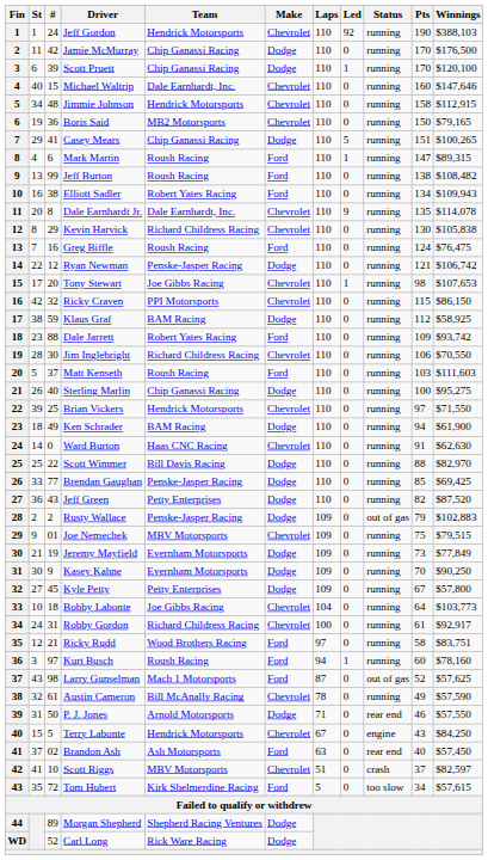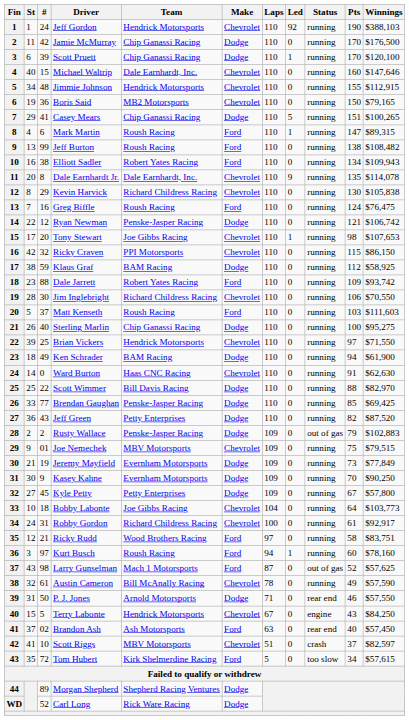 <table class="wikitable" style="font-size:95%">
 <tr>
 <th>Fin</th>
 <th>St</th>
 <th>#</th>
 <th>Driver</th>
 <th>Team</th>
 <th>Make</th>
 <th>Laps</th>
 <th>Led</th>
 <th>Status</th>
 <th>Pts</th>
 <th>Winnings</th>
 </tr>
 <tr>
 <th>1</th>
 <td>1</td>
 <td>24</td>
 <td><a href='#'>Jeff Gordon</a></td>
 <td><a href='#'>Hendrick Motorsports</a></td>
 <td><a href='#'>Chevrolet</a></td>
 <td>110</td>
 <td>92</td>
 <td>running</td>
 <td>190</td>
 <td>$388,103</td>
 </tr>
 <tr>
 <th>2</th>
 <td>11</td>
 <td>42</td>
 <td><a href='#'>Jamie McMurray</a></td>
 <td><a href='#'>Chip Ganassi Racing</a></td>
 <td><a href='#'>Dodge</a></td>
 <td>110</td>
 <td>0</td>
 <td>running</td>
 <td>170</td>
 <td>$176,500</td>
 </tr>
 <tr>
 <th>3</th>
 <td>6</td>
 <td>39</td>
 <td><a href='#'>Scott Pruett</a></td>
 <td><a href='#'>Chip Ganassi Racing</a></td>
 <td><a href='#'>Dodge</a></td>
 <td>110</td>
 <td>1</td>
 <td>running</td>
 <td>170</td>
 <td>$120,100</td>
 </tr>
 <tr>
 <th>4</th>
 <td>40</td>
 <td>15</td>
 <td><a href='#'>Michael Waltrip</a></td>
 <td><a href='#'>Dale Earnhardt, Inc.</a></td>
 <td><a href='#'>Chevrolet</a></td>
 <td>110</td>
 <td>0</td>
 <td>running</td>
 <td>160</td>
 <td>$147,646</td>
 </tr>
 <tr>
 <th>5</th>
 <td>34</td>
 <td>48</td>
 <td><a href='#'>Jimmie Johnson</a></td>
 <td><a href='#'>Hendrick Motorsports</a></td>
 <td><a href='#'>Chevrolet</a></td>
 <td>110</td>
 <td>0</td>
 <td>running</td>
-<td>158</td>
+<td>155</td>
 <td>$112,915</td>
 </tr>
 <tr>
 <th>6</th>
 <td>19</td>
 <td>36</td>
 <td><a href='#'>Boris Said</a></td>
 <td><a href='#'>MB2 Motorsports</a></td>
 <td><a href='#'>Chevrolet</a></td>
 <td>110</td>
 <td>0</td>
 <td>running</td>
 <td>150</td>
 <td>$79,165</td>
 </tr>
 <tr>
 <th>7</th>
 <td>29</td>
 <td>41</td>
 <td><a href='#'>Casey Mears</a></td>
 <td><a href='#'>Chip Ganassi Racing</a></td>
 <td><a href='#'>Dodge</a></td>
 <td>110</td>
 <td>5</td>
 <td>running</td>
 <td>151</td>
 <td>$100,265</td>
 </tr>
 <tr>
 <th>8</th>
 <td>4</td>
 <td>6</td>
 <td><a href='#'>Mark Martin</a></td>
 <td><a href='#'>Roush Racing</a></td>
 <td><a href='#'>Ford</a></td>
 <td>110</td>
 <td>1</td>
 <td>running</td>
 <td>147</td>
 <td>$89,315</td>
 </tr>
 <tr>
 <th>9</th>
 <td>13</td>
 <td>99</td>
 <td><a href='#'>Jeff Burton</a></td>
 <td><a href='#'>Roush Racing</a></td>
 <td><a href='#'>Ford</a></td>
 <td>110</td>
 <td>0</td>
 <td>running</td>
 <td>138</td>
 <td>$108,482</td>
 </tr>
 <tr>
 <th>10</th>
 <td>16</td>
 <td>38</td>
 <td><a href='#'>Elliott Sadler</a></td>
 <td><a href='#'>Robert Yates Racing</a></td>
 <td><a href='#'>Ford</a></td>
 <td>110</td>
 <td>0</td>
 <td>running</td>
 <td>134</td>
 <td>$109,943</td>
 </tr>
 <tr>
 <th>11</th>
 <td>20</td>
 <td>8</td>
 <td><a href='#'>Dale Earnhardt Jr.</a></td>
 <td><a href='#'>Dale Earnhardt, Inc.</a></td>
 <td><a href='#'>Chevrolet</a></td>
 <td>110</td>
 <td>9</td>
 <td>running</td>
 <td>135</td>
 <td>$114,078</td>
 </tr>
 <tr>
 <th>12</th>
 <td>8</td>
 <td>29</td>
 <td><a href='#'>Kevin Harvick</a></td>
 <td><a href='#'>Richard Childress Racing</a></td>
 <td><a href='#'>Chevrolet</a></td>
 <td>110</td>
 <td>0</td>
 <td>running</td>
 <td>130</td>
 <td>$105,838</td>
 </tr>
 <tr>
 <th>13</th>
 <td>7</td>
 <td>16</td>
 <td><a href='#'>Greg Biffle</a></td>
 <td><a href='#'>Roush Racing</a></td>
 <td><a href='#'>Ford</a></td>
 <td>110</td>
 <td>0</td>
 <td>running</td>
 <td>124</td>
 <td>$76,475</td>
 </tr>
 <tr>
 <th>14</th>
 <td>22</td>
 <td>12</td>
 <td><a href='#'>Ryan Newman</a></td>
 <td><a href='#'>Penske-Jasper Racing</a></td>
 <td><a href='#'>Dodge</a></td>
 <td>110</td>
 <td>0</td>
 <td>running</td>
 <td>121</td>
 <td>$106,742</td>
 </tr>
 <tr>
 <th>15</th>
 <td>17</td>
 <td>20</td>
 <td><a href='#'>Tony Stewart</a></td>
 <td><a href='#'>Joe Gibbs Racing</a></td>
 <td><a href='#'>Chevrolet</a></td>
 <td>110</td>
 <td>1</td>
 <td>running</td>
 <td>98</td>
 <td>$107,653</td>
 </tr>
 <tr>
 <th>16</th>
 <td>42</td>
 <td>32</td>
 <td><a href='#'>Ricky Craven</a></td>
 <td><a href='#'>PPI Motorsports</a></td>
 <td><a href='#'>Chevrolet</a></td>
 <td>110</td>
 <td>0</td>
 <td>running</td>
 <td>115</td>
 <td>$86,150</td>
 </tr>
 <tr>
 <th>17</th>
 <td>38</td>
 <td>59</td>
 <td><a href='#'>Klaus Graf</a></td>
 <td><a href='#'>BAM Racing</a></td>
 <td><a href='#'>Dodge</a></td>
 <td>110</td>
 <td>0</td>
 <td>running</td>
 <td>112</td>
 <td>$58,925</td>
 </tr>
 <tr>
 <th>18</th>
 <td>23</td>
 <td>88</td>
 <td><a href='#'>Dale Jarrett</a></td>
 <td><a href='#'>Robert Yates Racing</a></td>
 <td><a href='#'>Ford</a></td>
 <td>110</td>
 <td>0</td>
 <td>running</td>
 <td>109</td>
 <td>$93,742</td>
 </tr>
 <tr>
 <th>19</th>
 <td>28</td>
 <td>30</td>
 <td><a href='#'>Jim Inglebright</a></td>
 <td><a href='#'>Richard Childress Racing</a></td>
 <td><a href='#'>Chevrolet</a></td>
 <td>110</td>
 <td>0</td>
 <td>running</td>
 <td>106</td>
 <td>$70,550</td>
 </tr>
 <tr>
 <th>20</th>
 <td>5</td>
 <td>37</td>
 <td><a href='#'>Matt Kenseth</a></td>
 <td><a href='#'>Roush Racing</a></td>
 <td><a href='#'>Ford</a></td>
 <td>110</td>
 <td>0</td>
 <td>running</td>
 <td>103</td>
 <td>$111,603</td>
 </tr>
 <tr>
 <th>21</th>
 <td>26</td>
 <td>40</td>
 <td><a href='#'>Sterling Marlin</a></td>
 <td><a href='#'>Chip Ganassi Racing</a></td>
 <td><a href='#'>Dodge</a></td>
 <td>110</td>
 <td>0</td>
 <td>running</td>
 <td>100</td>
 <td>$95,275</td>
 </tr>
 <tr>
 <th>22</th>
 <td>39</td>
 <td>25</td>
 <td><a href='#'>Brian Vickers</a></td>
 <td><a href='#'>Hendrick Motorsports</a></td>
 <td><a href='#'>Chevrolet</a></td>
 <td>110</td>
 <td>0</td>
 <td>running</td>
 <td>97</td>
 <td>$71,550</td>
 </tr>
 <tr>
 <th>23</th>
 <td>18</td>
 <td>49</td>
 <td><a href='#'>Ken Schrader</a></td>
 <td><a href='#'>BAM Racing</a></td>
 <td><a href='#'>Dodge</a></td>
 <td>110</td>
 <td>0</td>
 <td>running</td>
 <td>94</td>
 <td>$61,900</td>
 </tr>
 <tr>
 <th>24</th>
 <td>14</td>
 <td>0</td>
 <td><a href='#'>Ward Burton</a></td>
 <td><a href='#'>Haas CNC Racing</a></td>
 <td><a href='#'>Chevrolet</a></td>
 <td>110</td>
 <td>0</td>
 <td>running</td>
 <td>91</td>
 <td>$62,630</td>
 </tr>
 <tr>
 <th>25</th>
 <td>25</td>
 <td>22</td>
 <td><a href='#'>Scott Wimmer</a></td>
 <td><a href='#'>Bill Davis Racing</a></td>
 <td><a href='#'>Dodge</a></td>
 <td>110</td>
 <td>0</td>
 <td>running</td>
 <td>88</td>
 <td>$82,970</td>
 </tr>
 <tr>
 <th>26</th>
 <td>33</td>
 <td>77</td>
 <td><a href='#'>Brendan Gaughan</a></td>
 <td><a href='#'>Penske-Jasper Racing</a></td>
 <td><a href='#'>Dodge</a></td>
 <td>110</td>
 <td>0</td>
 <td>running</td>
 <td>85</td>
 <td>$69,425</td>
 </tr>
 <tr>
 <th>27</th>
 <td>36</td>
 <td>43</td>
 <td><a href='#'>Jeff Green</a></td>
 <td><a href='#'>Petty Enterprises</a></td>
 <td><a href='#'>Dodge</a></td>
 <td>110</td>
 <td>0</td>
 <td>running</td>
 <td>82</td>
 <td>$87,520</td>
 </tr>
 <tr>
 <th>28</th>
 <td>2</td>
 <td>2</td>
 <td><a href='#'>Rusty Wallace</a></td>
 <td><a href='#'>Penske-Jasper Racing</a></td>
 <td><a href='#'>Dodge</a></td>
 <td>109</td>
 <td>0</td>
 <td>out of gas</td>
 <td>79</td>
 <td>$102,883</td>
 </tr>
 <tr>
 <th>29</th>
 <td>9</td>
 <td>01</td>
 <td><a href='#'>Joe Nemechek</a></td>
 <td><a href='#'>MBV Motorsports</a></td>
 <td><a href='#'>Chevrolet</a></td>
 <td>109</td>
 <td>0</td>
 <td>running</td>
 <td>75</td>
 <td>$79,515</td>
 </tr>
 <tr>
 <th>30</th>
 <td>21</td>
 <td>19</td>
 <td><a href='#'>Jeremy Mayfield</a></td>
 <td><a href='#'>Evernham Motorsports</a></td>
 <td><a href='#'>Dodge</a></td>
 <td>109</td>
 <td>0</td>
 <td>running</td>
 <td>73</td>
 <td>$77,849</td>
 </tr>
 <tr>
 <th>31</th>
 <td>30</td>
 <td>9</td>
 <td><a href='#'>Kasey Kahne</a></td>
 <td><a href='#'>Evernham Motorsports</a></td>
 <td><a href='#'>Dodge</a></td>
 <td>109</td>
 <td>0</td>
 <td>running</td>
 <td>70</td>
 <td>$90,250</td>
 </tr>
 <tr>
 <th>32</th>
 <td>27</td>
 <td>45</td>
 <td><a href='#'>Kyle Petty</a></td>
 <td><a href='#'>Petty Enterprises</a></td>
 <td><a href='#'>Dodge</a></td>
 <td>109</td>
 <td>0</td>
 <td>running</td>
 <td>67</td>
 <td>$57,800</td>
 </tr>
 <tr>
 <th>33</th>
 <td>10</td>
 <td>18</td>
 <td><a href='#'>Bobby Labonte</a></td>
 <td><a href='#'>Joe Gibbs Racing</a></td>
 <td><a href='#'>Chevrolet</a></td>
 <td>104</td>
 <td>0</td>
 <td>running</td>
 <td>64</td>
 <td>$103,773</td>
 </tr>
 <tr>
 <th>34</th>
 <td>24</td>
 <td>31</td>
 <td><a href='#'>Robby Gordon</a></td>
 <td><a href='#'>Richard Childress Racing</a></td>
 <td><a href='#'>Chevrolet</a></td>
 <td>100</td>
 <td>0</td>
 <td>running</td>
 <td>61</td>
 <td>$92,917</td>
 </tr>
 <tr>
 <th>35</th>
 <td>12</td>
 <td>21</td>
 <td><a href='#'>Ricky Rudd</a></td>
 <td><a href='#'>Wood Brothers Racing</a></td>
 <td><a href='#'>Ford</a></td>
 <td>97</td>
 <td>0</td>
 <td>running</td>
 <td>58</td>
 <td>$83,751</td>
 </tr>
 <tr>
 <th>36</th>
 <td>3</td>
 <td>97</td>
 <td><a href='#'>Kurt Busch</a></td>
 <td><a href='#'>Roush Racing</a></td>
 <td><a href='#'>Ford</a></td>
 <td>94</td>
 <td>1</td>
 <td>running</td>
 <td>60</td>
 <td>$78,160</td>
 </tr>
 <tr>
 <th>37</th>
 <td>43</td>
 <td>98</td>
 <td><a href='#'>Larry Gunselman</a></td>
 <td><a href='#'>Mach 1 Motorsports</a></td>
 <td><a href='#'>Ford</a></td>
 <td>87</td>
 <td>0</td>
 <td>out of gas</td>
 <td>52</td>
 <td>$57,625</td>
 </tr>
 <tr>
 <th>38</th>
 <td>32</td>
 <td>61</td>
 <td><a href='#'>Austin Cameron</a></td>
 <td><a href='#'>Bill McAnally Racing</a></td>
 <td><a href='#'>Chevrolet</a></td>
 <td>78</td>
 <td>0</td>
 <td>running</td>
 <td>49</td>
 <td>$57,590</td>
 </tr>
 <tr>
 <th>39</th>
 <td>31</td>
 <td>50</td>
 <td><a href='#'>P. J. Jones</a></td>
 <td><a href='#'>Arnold Motorsports</a></td>
 <td><a href='#'>Dodge</a></td>
 <td>71</td>
 <td>0</td>
 <td>rear end</td>
 <td>46</td>
 <td>$57,550</td>
 </tr>
 <tr>
 <th>40</th>
 <td>15</td>
 <td>5</td>
 <td><a href='#'>Terry Labonte</a></td>
 <td><a href='#'>Hendrick Motorsports</a></td>
 <td><a href='#'>Chevrolet</a></td>
 <td>67</td>
 <td>0</td>
 <td>engine</td>
 <td>43</td>
 <td>$84,250</td>
 </tr>
 <tr>
 <th>41</th>
 <td>37</td>
 <td>02</td>
 <td><a href='#'>Brandon Ash</a></td>
 <td><a href='#'>Ash Motorsports</a></td>
 <td><a href='#'>Ford</a></td>
 <td>63</td>
 <td>0</td>
 <td>rear end</td>
 <td>40</td>
 <td>$57,450</td>
 </tr>
 <tr>
 <th>42</th>
 <td>41</td>
 <td>10</td>
 <td><a href='#'>Scott Riggs</a></td>
 <td><a href='#'>MBV Motorsports</a></td>
 <td><a href='#'>Chevrolet</a></td>
 <td>51</td>
 <td>0</td>
 <td>crash</td>
 <td>37</td>
 <td>$82,597</td>
 </tr>
 <tr>
 <th>43</th>
 <td>35</td>
 <td>72</td>
 <td><a href='#'>Tom Hubert</a></td>
 <td><a href='#'>Kirk Shelmerdine Racing</a></td>
 <td><a href='#'>Ford</a></td>
 <td>5</td>
 <td>0</td>
 <td>too slow</td>
 <td>34</td>
 <td>$57,615</td>
 </tr>
 <tr>
 <th colspan="11">Failed to qualify or withdrew</th>
 </tr>
 <tr>
 <th>44</th>
 <th rowspan="2"></th>
 <td>89</td>
 <td><a href='#'>Morgan Shepherd</a></td>
 <td><a href='#'>Shepherd Racing Ventures</a></td>
 <td><a href='#'>Dodge</a></td>
 <th colspan="5" rowspan="2"></th>
 </tr>
 <tr>
 <th>WD</th>
 <td>52</td>
 <td><a href='#'>Carl Long</a></td>
 <td><a href='#'>Rick Ware Racing</a></td>
 <td><a href='#'>Dodge</a></td>
 </tr>
 <tr>
 <th colspan="11"></th>
 </tr>
 </table>
